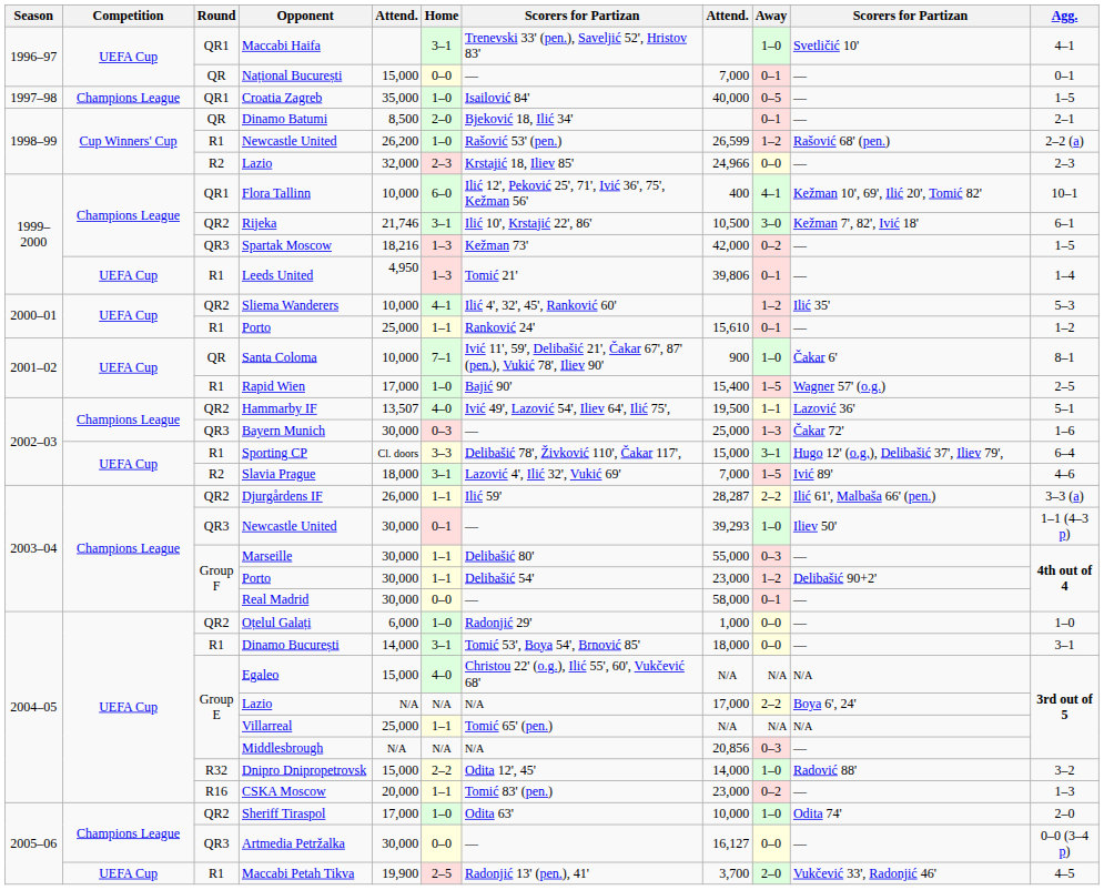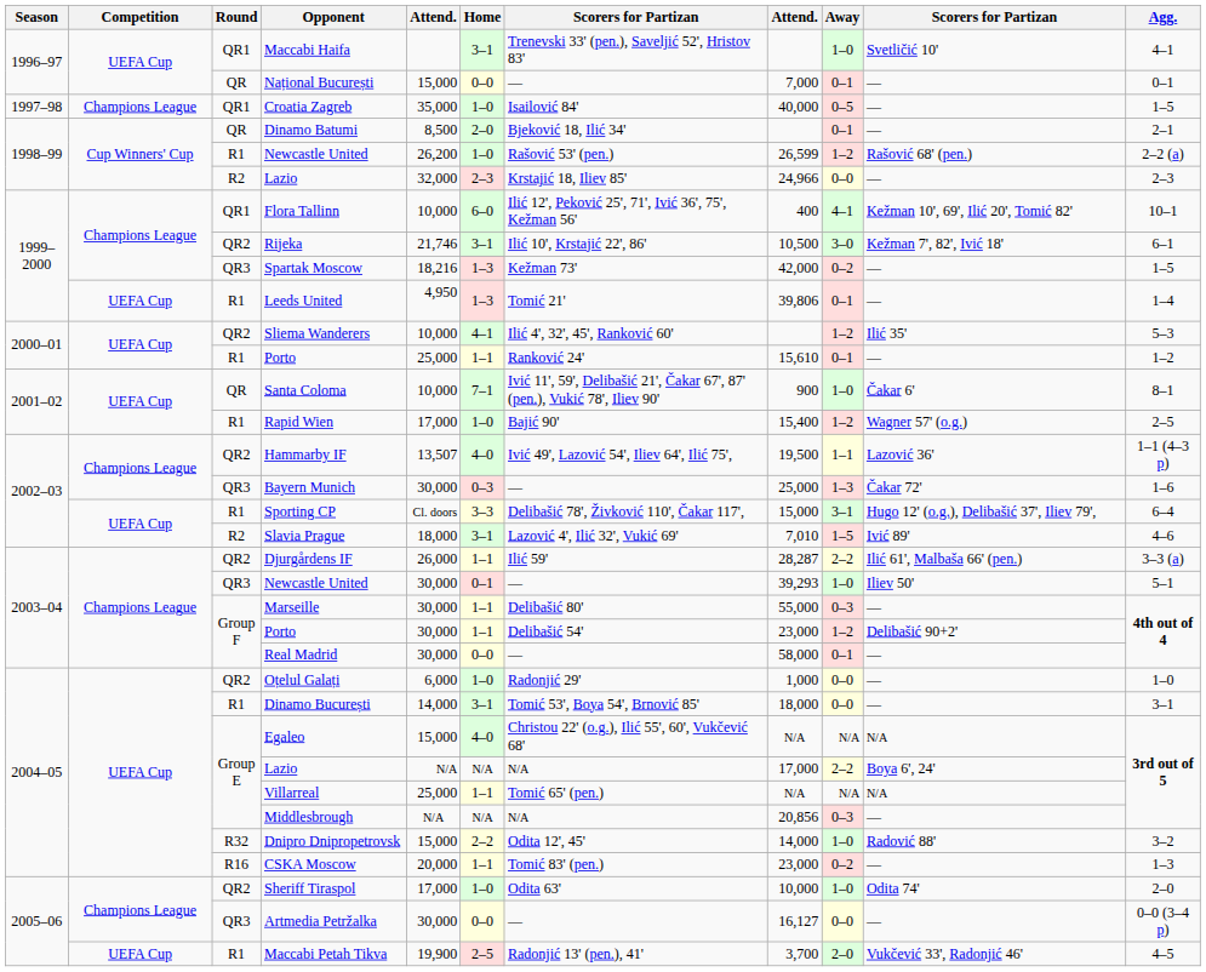 <table class="wikitable" style="font-size:95%; text-align: center;">
 <tr>
 <th width="60">Season</th>
 <th width="150">Competition</th>
 <th width="30">Round</th>
 <th width="150">Opponent</th>
 <th width="50">Attend.</th>
 <th width="30">Home</th>
 <th width="290">Scorers for Partizan</th>
 <th width="50">Attend.</th>
 <th width="30">Away</th>
 <th width="290">Scorers for Partizan</th>
 <th width="75"><a href='#'>Agg.</a></th>
 </tr>
 <tr>
 <td rowspan=2>1996–97</td>
 <td rowspan=2><a href='#'>UEFA Cup</a></td>
 <td>QR1</td>
 <td align="left"> <a href='#'>Maccabi Haifa</a></td>
 <td align="right"></td>
 <td bgcolor="#ddffdd">3–1</td>
 <td align="left"><a href='#'>Trenevski</a> 33' (<a href='#'>pen.</a>), <a href='#'>Saveljić</a> 52', <a href='#'>Hristov</a> 83'</td>
 <td align="right"></td>
 <td bgcolor="#ddffdd">1–0</td>
 <td align="left"><a href='#'>Svetličić</a> 10'</td>
 <td>4–1</td>
 </tr>
 <tr>
 <td>QR</td>
 <td align="left"> <a href='#'>Național București</a></td>
 <td align="right">15,000</td>
 <td bgcolor="#ffffdd">0–0</td>
 <td align="left">—</td>
 <td align="right">7,000</td>
 <td bgcolor="#ffdddd">0–1</td>
 <td align="left">—</td>
 <td>0–1</td>
 </tr>
 <tr>
 <td rowspan=1>1997–98</td>
 <td rowspan=1><a href='#'>Champions League</a></td>
 <td>QR1</td>
 <td align="left"> <a href='#'>Croatia Zagreb</a></td>
 <td align="right">35,000</td>
 <td bgcolor="#ddffdd">1–0</td>
 <td align="left"><a href='#'>Isailović</a> 84'</td>
 <td align="right">40,000</td>
 <td bgcolor="#ffdddd">0–5</td>
 <td align="left">—</td>
 <td>1–5</td>
 </tr>
 <tr>
 <td rowspan=3>1998–99</td>
 <td rowspan=3><a href='#'>Cup Winners' Cup</a></td>
 <td>QR</td>
 <td align="left"> <a href='#'>Dinamo Batumi</a></td>
 <td align="right">8,500</td>
 <td bgcolor="#ddffdd">2–0</td>
 <td align="left"><a href='#'>Bjeković</a> 18, <a href='#'>Ilić</a> 34'</td>
 <td align="right"></td>
 <td bgcolor="#ffdddd">0–1</td>
 <td align="left">—</td>
 <td>2–1</td>
 </tr>
 <tr>
 <td>R1</td>
 <td align="left"> <a href='#'>Newcastle United</a></td>
 <td align="right">26,200</td>
 <td bgcolor="#ddffdd">1–0</td>
 <td align="left"><a href='#'>Rašović</a> 53' (<a href='#'>pen.</a>)</td>
 <td align="right">26,599</td>
 <td bgcolor="#ffdddd">1–2</td>
 <td align="left"><a href='#'>Rašović</a> 68' (<a href='#'>pen.</a>)</td>
 <td>2–2 (<a href='#'>a</a>)</td>
 </tr>
 <tr>
 <td>R2</td>
 <td align="left"> <a href='#'>Lazio</a></td>
 <td align="right">32,000</td>
 <td bgcolor="#ffdddd">2–3</td>
 <td align="left"><a href='#'>Krstajić</a> 18, <a href='#'>Iliev</a> 85'</td>
 <td align="right">24,966</td>
 <td bgcolor="#ffffdd">0–0</td>
 <td align="left">—</td>
 <td>2–3</td>
 </tr>
 <tr>
 <td rowspan=4>1999–2000</td>
 <td rowspan=3><a href='#'>Champions League</a></td>
 <td>QR1</td>
 <td align="left"> <a href='#'>Flora Tallinn</a></td>
 <td align="right">10,000</td>
 <td bgcolor="#ddffdd">6–0</td>
 <td align="left"><a href='#'>Ilić</a> 12', <a href='#'>Peković</a> 25', 71', <a href='#'>Ivić</a> 36', 75', <a href='#'>Kežman</a> 56'</td>
 <td align="right">400</td>
 <td bgcolor="#ddffdd">4–1</td>
 <td align="left"><a href='#'>Kežman</a> 10', 69', <a href='#'>Ilić</a> 20', <a href='#'>Tomić</a> 82'</td>
 <td>10–1</td>
 </tr>
 <tr>
 <td>QR2</td>
 <td align="left"> <a href='#'>Rijeka</a></td>
 <td align="right">21,746</td>
 <td bgcolor="#ddffdd">3–1</td>
 <td align="left"><a href='#'>Ilić</a> 10', <a href='#'>Krstajić</a> 22', 86'</td>
 <td align="right">10,500</td>
 <td bgcolor="#ddffdd">3–0</td>
 <td align="left"><a href='#'>Kežman</a> 7', 82', <a href='#'>Ivić</a> 18'</td>
 <td>6–1</td>
 </tr>
 <tr>
 <td>QR3</td>
 <td align="left"> <a href='#'>Spartak Moscow</a></td>
 <td align="right">18,216</td>
 <td bgcolor="#ffdddd">1–3</td>
 <td align="left"><a href='#'>Kežman</a> 73'</td>
 <td align="right">42,000</td>
 <td bgcolor="#ffdddd">0–2</td>
 <td align="left">—</td>
 <td>1–5</td>
 </tr>
 <tr>
 <td rowspan=1><a href='#'>UEFA Cup</a></td>
 <td>R1</td>
 <td align="left"> <a href='#'>Leeds United</a></td>
 <td align="right">4,950<br><br></td>
 <td bgcolor="#ffdddd">1–3</td>
 <td align="left"><a href='#'>Tomić</a> 21'</td>
 <td align="right">39,806</td>
 <td bgcolor="#ffdddd">0–1</td>
 <td align="left">—</td>
 <td>1–4</td>
 </tr>
 <tr>
 <td rowspan=2>2000–01</td>
 <td rowspan=2><a href='#'>UEFA Cup</a></td>
 <td>QR2</td>
 <td align="left"> <a href='#'>Sliema Wanderers</a></td>
 <td align="right">10,000</td>
 <td bgcolor="#ddffdd">4–1</td>
 <td align="left"><a href='#'>Ilić</a> 4', 32', 45', <a href='#'>Ranković</a> 60'</td>
 <td align="right"></td>
 <td bgcolor="#ffdddd">1–2</td>
 <td align="left"><a href='#'>Ilić</a> 35'</td>
 <td>5–3</td>
 </tr>
 <tr>
 <td>R1</td>
 <td align="left"> <a href='#'>Porto</a></td>
 <td align="right">25,000</td>
 <td bgcolor="#ffffdd">1–1</td>
 <td align="left"><a href='#'>Ranković</a> 24'</td>
 <td align="right">15,610</td>
 <td bgcolor="#ffdddd">0–1</td>
 <td align="left">—</td>
 <td>1–2</td>
 </tr>
 <tr>
 <td rowspan=2>2001–02</td>
 <td rowspan=2><a href='#'>UEFA Cup</a></td>
 <td>QR</td>
 <td align="left"> <a href='#'>Santa Coloma</a></td>
 <td align="right">10,000</td>
 <td bgcolor="#ddffdd">7–1</td>
 <td align="left"><a href='#'>Ivić</a> 11', 59', <a href='#'>Delibašić</a> 21', <a href='#'>Čakar</a> 67', 87' (<a href='#'>pen.</a>), <a href='#'>Vukić</a> 78', <a href='#'>Iliev</a> 90'</td>
 <td align="right">900</td>
 <td bgcolor="#ddffdd">1–0</td>
 <td align="left"><a href='#'>Čakar</a> 6'</td>
 <td>8–1</td>
 </tr>
 <tr>
 <td>R1</td>
 <td align="left"> <a href='#'>Rapid Wien</a></td>
 <td align="right">17,000</td>
 <td bgcolor="#ddffdd">1–0</td>
 <td align="left"><a href='#'>Bajić</a> 90'</td>
 <td align="right">15,400</td>
-<td bgcolor="#ffdddd">1–5</td>
+<td bgcolor="#ffdddd">1–2</td>
 <td align="left"><a href='#'>Wagner</a> 57' (<a href='#'>o.g.</a>)</td>
 <td>2–5</td>
 </tr>
 <tr>
 <td rowspan=4>2002–03</td>
 <td rowspan=2><a href='#'>Champions League</a></td>
 <td>QR2</td>
 <td align="left"> <a href='#'>Hammarby IF</a></td>
 <td align="right">13,507</td>
 <td bgcolor="#ddffdd">4–0</td>
 <td align="left"><a href='#'>Ivić</a> 49', <a href='#'>Lazović</a> 54', <a href='#'>Iliev</a> 64', <a href='#'>Ilić</a> 75',</td>
 <td align="right">19,500</td>
 <td bgcolor="#ffffdd">1–1</td>
 <td align="left"><a href='#'>Lazović</a> 36'</td>
-<td>5–1</td>
+<td>1–1 (4–3 <a href='#'>p</a>)</td>
 </tr>
 <tr>
 <td>QR3</td>
 <td align="left"> <a href='#'>Bayern Munich</a></td>
 <td align="right">30,000</td>
 <td bgcolor="#ffdddd">0–3</td>
 <td align="left">—</td>
 <td align="right">25,000</td>
 <td bgcolor="#ffdddd">1–3</td>
 <td align="left"><a href='#'>Čakar</a> 72'</td>
 <td>1–6</td>
 </tr>
 <tr>
 <td rowspan=2><a href='#'>UEFA Cup</a></td>
 <td>R1</td>
 <td align="left"> <a href='#'>Sporting CP</a></td>
 <td align="right"><small>Cl. doors</small></td>
 <td bgcolor="#ffffdd">3–3</td>
 <td align="left"><a href='#'>Delibašić</a> 78', <a href='#'>Živković</a> 110', <a href='#'>Čakar</a> 117',</td>
 <td align="right">15,000</td>
 <td bgcolor="#ddffdd">3–1</td>
 <td align="left"><a href='#'>Hugo</a> 12' (<a href='#'>o.g.</a>), <a href='#'>Delibašić</a> 37', <a href='#'>Iliev</a> 79',</td>
 <td>6–4</td>
 </tr>
 <tr>
 <td>R2</td>
 <td align="left"> <a href='#'>Slavia Prague</a></td>
 <td align="right">18,000</td>
 <td bgcolor="#ddffdd">3–1</td>
 <td align="left"><a href='#'>Lazović</a> 4', <a href='#'>Ilić</a> 32', <a href='#'>Vukić</a> 69'</td>
-<td align="right">7,000</td>
+<td align="right">7,010</td>
 <td bgcolor="#ffdddd">1–5</td>
 <td align="left"><a href='#'>Ivić</a> 89'</td>
 <td>4–6</td>
 </tr>
 <tr>
 <td rowspan=5>2003–04</td>
 <td rowspan=5><a href='#'>Champions League</a></td>
 <td>QR2</td>
 <td align="left"> <a href='#'>Djurgårdens IF</a></td>
 <td align="right">26,000</td>
 <td bgcolor="#ffffdd">1–1</td>
 <td align="left"><a href='#'>Ilić</a> 59'</td>
 <td align="right">28,287</td>
 <td bgcolor="#ffffdd">2–2</td>
 <td align="left"><a href='#'>Ilić</a> 61', <a href='#'>Malbaša</a> 66' (<a href='#'>pen.</a>)</td>
 <td>3–3 (<a href='#'>a</a>)</td>
 </tr>
 <tr>
 <td>QR3</td>
 <td align="left"> <a href='#'>Newcastle United</a></td>
 <td align="right">30,000</td>
 <td bgcolor="#ffdddd">0–1</td>
 <td align="left">—</td>
 <td align="right">39,293</td>
 <td bgcolor="#ddffdd">1–0</td>
 <td align="left"><a href='#'>Iliev</a> 50'</td>
-<td>1–1 (4–3 <a href='#'>p</a>)</td>
+<td>5–1</td>
 </tr>
 <tr>
 <td rowspan=3>Group F</td>
 <td align="left"> <a href='#'>Marseille</a></td>
 <td align="right">30,000</td>
 <td bgcolor="#ffffdd">1–1</td>
 <td align="left"><a href='#'>Delibašić</a> 80'</td>
 <td align="right">55,000</td>
 <td bgcolor="#ffdddd">0–3</td>
 <td align="left">—</td>
 <td rowspan=3><strong>4th out of 4</strong></td>
 </tr>
 <tr>
 <td align="left"> <a href='#'>Porto</a></td>
 <td align="right">30,000</td>
 <td bgcolor="#ffffdd">1–1</td>
 <td align="left"><a href='#'>Delibašić</a> 54'</td>
 <td align="right">23,000</td>
 <td bgcolor="#ffdddd">1–2</td>
 <td align="left"><a href='#'>Delibašić</a> 90+2'</td>
 </tr>
 <tr>
 <td align="left"> <a href='#'>Real Madrid</a></td>
 <td align="right">30,000</td>
 <td bgcolor="#ffffdd">0–0</td>
 <td align="left">—</td>
 <td align="right">58,000</td>
 <td bgcolor="#ffdddd">0–1</td>
 <td align="left">—</td>
 </tr>
 <tr>
 <td rowspan=8>2004–05</td>
 <td rowspan=8><a href='#'>UEFA Cup</a></td>
 <td>QR2</td>
 <td align="left"> <a href='#'>Oțelul Galați</a></td>
 <td align="right">6,000</td>
 <td bgcolor="#ddffdd">1–0</td>
 <td align="left"><a href='#'>Radonjić</a> 29'</td>
 <td align="right">1,000</td>
 <td bgcolor="#ffffdd">0–0</td>
 <td align="left">—</td>
 <td>1–0</td>
 </tr>
 <tr>
 <td>R1</td>
 <td align="left"> <a href='#'>Dinamo București</a></td>
 <td align="right">14,000</td>
 <td bgcolor="#ddffdd">3–1</td>
 <td align="left"><a href='#'>Tomić</a> 53', <a href='#'>Boya</a> 54', <a href='#'>Brnović</a> 85'</td>
 <td align="right">18,000</td>
 <td bgcolor="#ffffdd">0–0</td>
 <td align="left">—</td>
 <td>3–1</td>
 </tr>
 <tr>
 <td rowspan=4>Group E</td>
 <td align="left"> <a href='#'>Egaleo</a></td>
 <td align="right">15,000</td>
 <td bgcolor="#ddffdd">4–0</td>
 <td align="left"><a href='#'>Christou</a> 22' (<a href='#'>o.g.</a>), <a href='#'>Ilić</a> 55', 60', <a href='#'>Vukčević</a> 68'</td>
 <td><span><small>N/A</small></span></td>
 <td align="right"><span><small>N/A</small></span></td>
 <td align="left"><span><small>N/A</small></span></td>
 <td rowspan=4><strong>3rd out of 5</strong></td>
 </tr>
 <tr>
 <td align="left"> <a href='#'>Lazio</a></td>
 <td align="right"><span><small>N/A</small></span></td>
 <td><span><small>N/A</small></span></td>
 <td align="left"><span><small>N/A</small></span></td>
 <td align="right">17,000</td>
 <td bgcolor="#ffffdd">2–2</td>
 <td align="left"><a href='#'>Boya</a> 6', 24'</td>
 </tr>
 <tr>
 <td align="left"> <a href='#'>Villarreal</a></td>
 <td align="right">25,000</td>
 <td bgcolor="#ffffdd">1–1</td>
 <td align="left"><a href='#'>Tomić</a> 65' (<a href='#'>pen.</a>)</td>
 <td><span><small>N/A</small></span></td>
 <td align="right"><span><small>N/A</small></span></td>
 <td align="left"><span><small>N/A</small></span></td>
 </tr>
 <tr>
 <td align="left"> <a href='#'>Middlesbrough</a></td>
 <td><span><small>N/A</small></span></td>
 <td><span><small>N/A</small></span></td>
 <td align="left"><span><small>N/A</small></span></td>
 <td align="right">20,856</td>
 <td bgcolor="#ffdddd">0–3</td>
 <td align="left">—</td>
 </tr>
 <tr>
 <td>R32</td>
 <td align="left"> <a href='#'>Dnipro Dnipropetrovsk</a></td>
 <td align="right">15,000</td>
 <td bgcolor="#ffffdd">2–2</td>
 <td align="left"><a href='#'>Odita</a> 12', 45'</td>
 <td align="right">14,000</td>
 <td bgcolor="#ddffdd">1–0</td>
 <td align="left"><a href='#'>Radović</a> 88'</td>
 <td>3–2</td>
 </tr>
 <tr>
 <td>R16</td>
 <td align="left"> <a href='#'>CSKA Moscow</a></td>
 <td align="right">20,000</td>
 <td bgcolor="#ffffdd">1–1</td>
 <td align="left"><a href='#'>Tomić</a> 83' (<a href='#'>pen.</a>)</td>
 <td align="right">23,000</td>
 <td bgcolor="#ffdddd">0–2</td>
 <td align="left">—</td>
 <td>1–3</td>
 </tr>
 <tr>
 <td rowspan=3>2005–06</td>
 <td rowspan=2><a href='#'>Champions League</a></td>
 <td>QR2</td>
 <td align="left"> <a href='#'>Sheriff Tiraspol</a></td>
 <td align="right">17,000</td>
 <td bgcolor="#ddffdd">1–0</td>
 <td align="left"><a href='#'>Odita</a> 63'</td>
 <td align="right">10,000</td>
 <td bgcolor="#ddffdd">1–0</td>
 <td align="left"><a href='#'>Odita</a> 74'</td>
 <td>2–0</td>
 </tr>
 <tr>
 <td>QR3</td>
 <td align="left"> <a href='#'>Artmedia Petržalka</a></td>
 <td align="right">30,000</td>
 <td bgcolor="#ffffdd">0–0</td>
 <td align="left">—</td>
 <td align="right">16,127</td>
 <td bgcolor="#ffffdd">0–0</td>
 <td align="left">—</td>
 <td>0–0 (3–4 <a href='#'>p</a>)</td>
 </tr>
 <tr>
 <td rowspan=1><a href='#'>UEFA Cup</a></td>
 <td>R1</td>
 <td align="left"> <a href='#'>Maccabi Petah Tikva</a></td>
 <td align="right">19,900</td>
 <td bgcolor="#ffdddd">2–5</td>
 <td align="left"><a href='#'>Radonjić</a> 13' (<a href='#'>pen.</a>), 41'</td>
 <td align="right">3,700</td>
 <td bgcolor="#ddffdd">2–0</td>
 <td align="left"><a href='#'>Vukčević</a> 33', <a href='#'>Radonjić</a> 46'</td>
 <td>4–5</td>
 </tr>
 </table>
